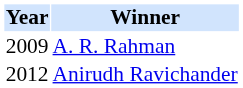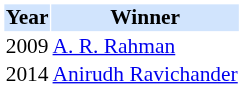 <table cellspacing="1" cellpadding="1" border="0">
 <tr bgcolor="#d1e4fd">
 <th>Year</th>
 <th>Winner</th>
 </tr>
 <tr>
 <td>2009</td>
 <td><a href='#'>A. R. Rahman</a></td>
 </tr>
 <tr>
-<td>2012</td>
+<td>2014</td>
 <td><a href='#'>Anirudh Ravichander</a></td>
 </tr>
 </table>
